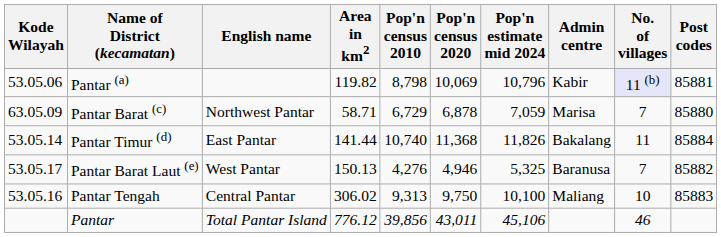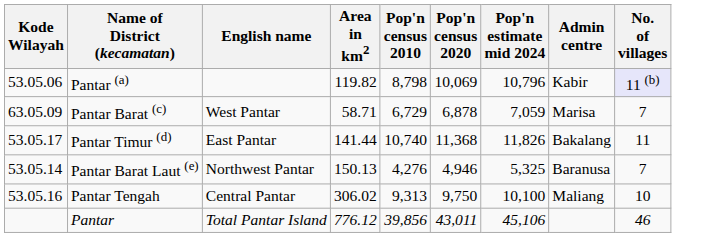 <table class="sortable wikitable">
 <tr>
 <th>Kode <br>Wilayah</th>
 <th>Name of<br>District<br>(<em>kecamatan</em>)</th>
 <th>English name</th>
 <th>Area <br>in <br>km<sup>2</sup></th>
 <th>Pop'n<br>census<br>2010</th>
 <th>Pop'n<br>census<br>2020</th>
 <th>Pop'n<br>estimate<br>mid 2024</th>
 <th>Admin<br> centre</th>
 <th>No.<br>of<br>villages</th>
-<th>Post<br>codes</th>
 </tr>
 <tr>
 <td>53.05.06</td>
 <td>Pantar <sup>(a)</sup> </td>
 <td></td>
 <td align="right">119.82</td>
 <td align="right">8,798</td>
 <td align="right">10,069</td>
 <td align="right">10,796</td>
 <td>Kabir</td>
 <td align="center" style="background: lavender;">11 <sup>(b)</sup></td>
-<td>85881</td>
 </tr>
 <tr>
 <td>63.05.09</td>
 <td>Pantar Barat <sup>(c)</sup> </td>
-<td>Northwest Pantar</td>
+<td>West Pantar</td>
 <td align="right">58.71</td>
 <td align="right">6,729</td>
 <td align="right">6,878</td>
 <td align="right">7,059</td>
 <td>Marisa</td>
 <td align="center">7</td>
-<td>85880</td>
 </tr>
 <tr>
-<td>53.05.14</td>
+<td>53.05.17</td>
 <td>Pantar Timur <sup>(d)</sup> </td>
 <td>East Pantar</td>
 <td align="right">141.44</td>
 <td align="right">10,740</td>
 <td align="right">11,368</td>
 <td align="right">11,826</td>
 <td>Bakalang</td>
 <td align="center">11</td>
-<td>85884</td>
 </tr>
 <tr>
-<td>53.05.17</td>
+<td>53.05.14</td>
 <td>Pantar Barat Laut <sup>(e)</sup> </td>
-<td>West Pantar</td>
+<td>Northwest Pantar</td>
 <td align="right">150.13</td>
 <td align="right">4,276</td>
 <td align="right">4,946</td>
 <td align="right">5,325</td>
 <td>Baranusa</td>
 <td align="center">7</td>
-<td>85882</td>
 </tr>
 <tr>
 <td>53.05.16</td>
 <td>Pantar Tengah </td>
 <td>Central Pantar</td>
 <td align="right">306.02</td>
 <td align="right">9,313</td>
 <td align="right">9,750</td>
 <td align="right">10,100</td>
 <td>Maliang</td>
 <td align="center">10</td>
-<td>85883</td>
 </tr>
 <tr>
 <td></td>
 <td><em>Pantar</em></td>
 <td><em>Total Pantar Island</em></td>
 <td align="right"><em>776.12</em></td>
 <td align="right"><em>39,856</em></td>
 <td align="right"><em>43,011</em></td>
 <td align="right"><em>45,106</em></td>
 <td></td>
 <td align="center"><em>46</em></td>
-<td></td>
 </tr>
 </table>
